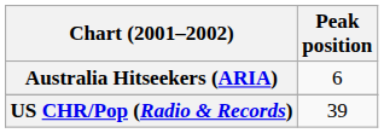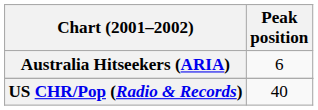 <table class="wikitable sortable plainrowheaders" style="text-align:center">
 <tr>
 <th>Chart (2001–2002)</th>
 <th>Peak<br>position</th>
 </tr>
 <tr>
 <th scope="row">Australia Hitseekers (<a href='#'>ARIA</a>)</th>
 <td>6</td>
 </tr>
 <tr>
 </tr>
 <tr>
 </tr>
 <tr>
 </tr>
 <tr>
 </tr>
 <tr>
 </tr>
 <tr>
 </tr>
 <tr>
 <th scope="row">US <a href='#'>CHR/Pop</a> (<em><a href='#'>Radio & Records</a></em>)</th>
-<td>39</td>
+<td>40</td>
 </tr>
 </table>
